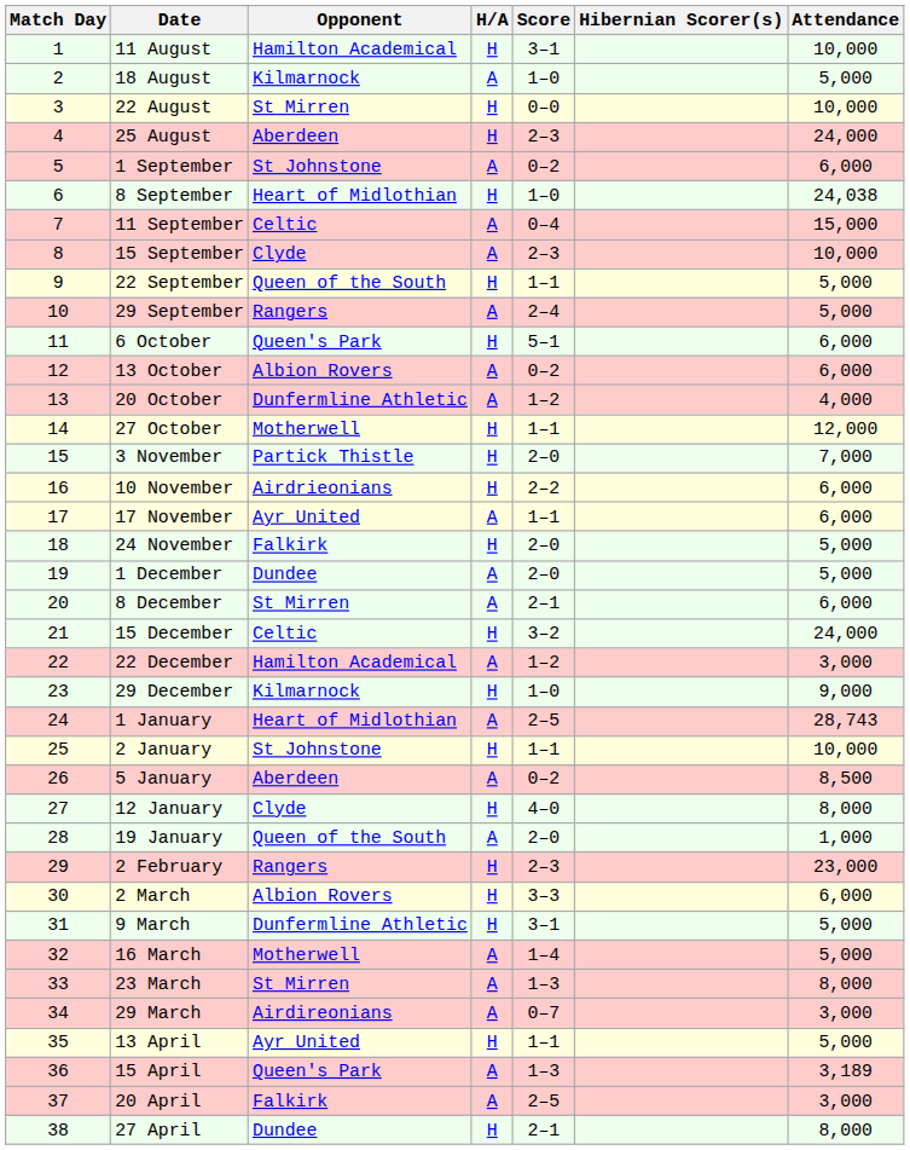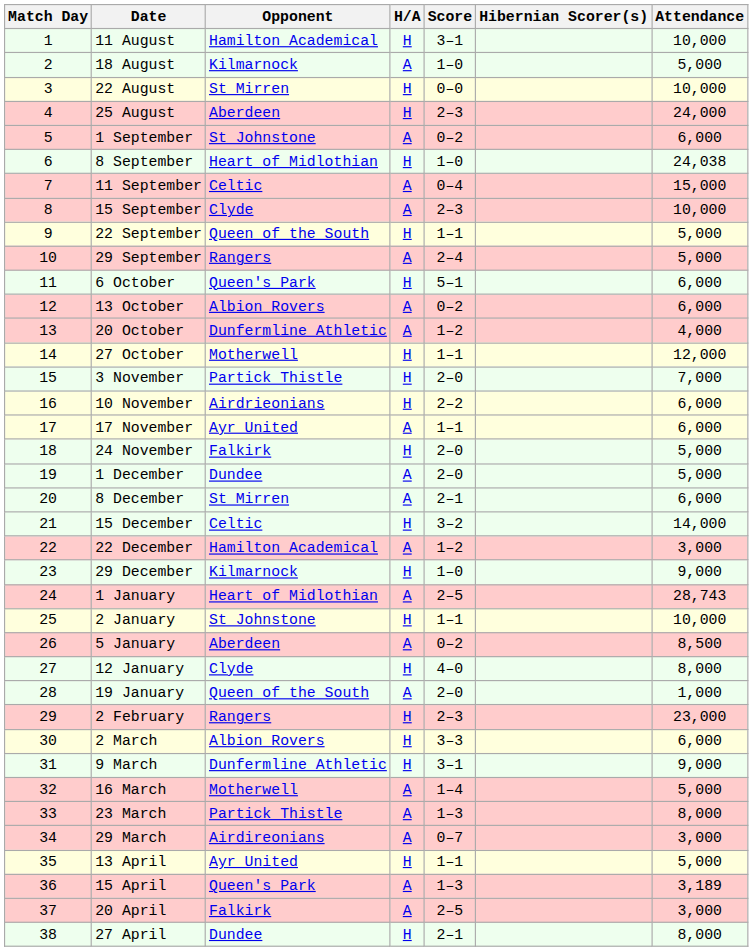 <table class="wikitable" style="text-align:center">
 <tr>
 <th>Match Day</th>
 <th>Date</th>
 <th>Opponent</th>
 <th>H/A</th>
 <th>Score</th>
 <th>Hibernian Scorer(s)</th>
 <th>Attendance</th>
 </tr>
 <tr bgcolor=#EEFFEE>
 <td>1</td>
 <td align=left>11 August</td>
 <td align=left><a href='#'>Hamilton Academical</a></td>
 <td><a href='#'>H</a></td>
 <td>3–1</td>
 <td align=left></td>
 <td>10,000</td>
 </tr>
 <tr bgcolor=#EEFFEE>
 <td>2</td>
 <td align=left>18 August</td>
 <td align=left><a href='#'>Kilmarnock</a></td>
 <td><a href='#'>A</a></td>
 <td>1–0</td>
 <td align=left></td>
 <td>5,000</td>
 </tr>
 <tr bgcolor=#FFFFDD>
 <td>3</td>
 <td align=left>22 August</td>
 <td align=left><a href='#'>St Mirren</a></td>
 <td><a href='#'>H</a></td>
 <td>0–0</td>
 <td align=left></td>
 <td>10,000</td>
 </tr>
 <tr bgcolor=#FFCCCC>
 <td>4</td>
 <td align=left>25 August</td>
 <td align=left><a href='#'>Aberdeen</a></td>
 <td><a href='#'>H</a></td>
 <td>2–3</td>
 <td align=left></td>
 <td>24,000</td>
 </tr>
 <tr bgcolor=#FFCCCC>
 <td>5</td>
 <td align=left>1 September</td>
 <td align=left><a href='#'>St Johnstone</a></td>
 <td><a href='#'>A</a></td>
 <td>0–2</td>
 <td align=left></td>
 <td>6,000</td>
 </tr>
 <tr bgcolor=#EEFFEE>
 <td>6</td>
 <td align=left>8 September</td>
 <td align=left><a href='#'>Heart of Midlothian</a></td>
 <td><a href='#'>H</a></td>
 <td>1–0</td>
 <td align=left></td>
 <td>24,038</td>
 </tr>
 <tr bgcolor=#FFCCCC>
 <td>7</td>
 <td align=left>11 September</td>
 <td align=left><a href='#'>Celtic</a></td>
 <td><a href='#'>A</a></td>
 <td>0–4</td>
 <td align=left></td>
 <td>15,000</td>
 </tr>
 <tr bgcolor=#FFCCCC>
 <td>8</td>
 <td align=left>15 September</td>
 <td align=left><a href='#'>Clyde</a></td>
 <td><a href='#'>A</a></td>
 <td>2–3</td>
 <td align=left></td>
 <td>10,000</td>
 </tr>
 <tr bgcolor=#FFFFDD>
 <td>9</td>
 <td align=left>22 September</td>
 <td align=left><a href='#'>Queen of the South</a></td>
 <td><a href='#'>H</a></td>
 <td>1–1</td>
 <td align=left></td>
 <td>5,000</td>
 </tr>
 <tr bgcolor=#FFCCCC>
 <td>10</td>
 <td align=left>29 September</td>
 <td align=left><a href='#'>Rangers</a></td>
 <td><a href='#'>A</a></td>
 <td>2–4</td>
 <td align=left></td>
 <td>5,000</td>
 </tr>
 <tr bgcolor=#EEFFEE>
 <td>11</td>
 <td align=left>6 October</td>
 <td align=left><a href='#'>Queen's Park</a></td>
 <td><a href='#'>H</a></td>
 <td>5–1</td>
 <td align=left></td>
 <td>6,000</td>
 </tr>
 <tr bgcolor=#FFCCCC>
 <td>12</td>
 <td align=left>13 October</td>
 <td align=left><a href='#'>Albion Rovers</a></td>
 <td><a href='#'>A</a></td>
 <td>0–2</td>
 <td align=left></td>
 <td>6,000</td>
 </tr>
 <tr bgcolor=#FFCCCC>
 <td>13</td>
 <td align=left>20 October</td>
 <td align=left><a href='#'>Dunfermline Athletic</a></td>
 <td><a href='#'>A</a></td>
 <td>1–2</td>
 <td align=left></td>
 <td>4,000</td>
 </tr>
 <tr bgcolor=#FFFFDD>
 <td>14</td>
 <td align=left>27 October</td>
 <td align=left><a href='#'>Motherwell</a></td>
 <td><a href='#'>H</a></td>
 <td>1–1</td>
 <td align=left></td>
 <td>12,000</td>
 </tr>
 <tr bgcolor=#EEFFEE>
 <td>15</td>
 <td align=left>3 November</td>
 <td align=left><a href='#'>Partick Thistle</a></td>
 <td><a href='#'>H</a></td>
 <td>2–0</td>
 <td align=left></td>
 <td>7,000</td>
 </tr>
 <tr bgcolor=#FFFFDD>
 <td>16</td>
 <td align=left>10 November</td>
 <td align=left><a href='#'>Airdrieonians</a></td>
 <td><a href='#'>H</a></td>
 <td>2–2</td>
 <td align=left></td>
 <td>6,000</td>
 </tr>
 <tr bgcolor=#FFFFDD>
 <td>17</td>
 <td align=left>17 November</td>
 <td align=left><a href='#'>Ayr United</a></td>
 <td><a href='#'>A</a></td>
 <td>1–1</td>
 <td align=left></td>
 <td>6,000</td>
 </tr>
 <tr bgcolor=#EEFFEE>
 <td>18</td>
 <td align=left>24 November</td>
 <td align=left><a href='#'>Falkirk</a></td>
 <td><a href='#'>H</a></td>
 <td>2–0</td>
 <td align=left></td>
 <td>5,000</td>
 </tr>
 <tr bgcolor=#EEFFEE>
 <td>19</td>
 <td align=left>1 December</td>
 <td align=left><a href='#'>Dundee</a></td>
 <td><a href='#'>A</a></td>
 <td>2–0</td>
 <td align=left></td>
 <td>5,000</td>
 </tr>
 <tr bgcolor=#EEFFEE>
 <td>20</td>
 <td align=left>8 December</td>
 <td align=left><a href='#'>St Mirren</a></td>
 <td><a href='#'>A</a></td>
 <td>2–1</td>
 <td align=left></td>
 <td>6,000</td>
 </tr>
 <tr bgcolor=#EEFFEE>
 <td>21</td>
 <td align=left>15 December</td>
 <td align=left><a href='#'>Celtic</a></td>
 <td><a href='#'>H</a></td>
 <td>3–2</td>
 <td align=left></td>
-<td>24,000</td>
+<td>14,000</td>
 </tr>
 <tr bgcolor=#FFCCCC>
 <td>22</td>
 <td align=left>22 December</td>
 <td align=left><a href='#'>Hamilton Academical</a></td>
 <td><a href='#'>A</a></td>
 <td>1–2</td>
 <td align=left></td>
 <td>3,000</td>
 </tr>
 <tr bgcolor=#EEFFEE>
 <td>23</td>
 <td align=left>29 December</td>
 <td align=left><a href='#'>Kilmarnock</a></td>
 <td><a href='#'>H</a></td>
 <td>1–0</td>
 <td align=left></td>
 <td>9,000</td>
 </tr>
 <tr bgcolor=#FFCCCC>
 <td>24</td>
 <td align=left>1 January</td>
 <td align=left><a href='#'>Heart of Midlothian</a></td>
 <td><a href='#'>A</a></td>
 <td>2–5</td>
 <td align=left></td>
 <td>28,743</td>
 </tr>
 <tr bgcolor=#FFFFDD>
 <td>25</td>
 <td align=left>2 January</td>
 <td align=left><a href='#'>St Johnstone</a></td>
 <td><a href='#'>H</a></td>
 <td>1–1</td>
 <td align=left></td>
 <td>10,000</td>
 </tr>
 <tr bgcolor=#FFCCCC>
 <td>26</td>
 <td align=left>5 January</td>
 <td align=left><a href='#'>Aberdeen</a></td>
 <td><a href='#'>A</a></td>
 <td>0–2</td>
 <td align=left></td>
 <td>8,500</td>
 </tr>
 <tr bgcolor=#EEFFEE>
 <td>27</td>
 <td align=left>12 January</td>
 <td align=left><a href='#'>Clyde</a></td>
 <td><a href='#'>H</a></td>
 <td>4–0</td>
 <td align=left></td>
 <td>8,000</td>
 </tr>
 <tr bgcolor=#EEFFEE>
 <td>28</td>
 <td align=left>19 January</td>
 <td align=left><a href='#'>Queen of the South</a></td>
 <td><a href='#'>A</a></td>
 <td>2–0</td>
 <td align=left></td>
 <td>1,000</td>
 </tr>
 <tr bgcolor=#FFCCCC>
 <td>29</td>
 <td align=left>2 February</td>
 <td align=left><a href='#'>Rangers</a></td>
 <td><a href='#'>H</a></td>
 <td>2–3</td>
 <td align=left></td>
 <td>23,000</td>
 </tr>
 <tr bgcolor=#FFFFDD>
 <td>30</td>
 <td align=left>2 March</td>
 <td align=left><a href='#'>Albion Rovers</a></td>
 <td><a href='#'>H</a></td>
 <td>3–3</td>
 <td align=left></td>
 <td>6,000</td>
 </tr>
 <tr bgcolor=#EEFFEE>
 <td>31</td>
 <td align=left>9 March</td>
 <td align=left><a href='#'>Dunfermline Athletic</a></td>
 <td><a href='#'>H</a></td>
 <td>3–1</td>
 <td align=left></td>
-<td>5,000</td>
+<td>9,000</td>
 </tr>
 <tr bgcolor=#FFCCCC>
 <td>32</td>
 <td align=left>16 March</td>
 <td align=left><a href='#'>Motherwell</a></td>
 <td><a href='#'>A</a></td>
 <td>1–4</td>
 <td align=left></td>
 <td>5,000</td>
 </tr>
 <tr bgcolor=#FFCCCC>
 <td>33</td>
 <td align=left>23 March</td>
-<td align=left><a href='#'>St Mirren</a></td>
+<td align=left><a href='#'>Partick Thistle</a></td>
 <td><a href='#'>A</a></td>
 <td>1–3</td>
 <td align=left></td>
 <td>8,000</td>
 </tr>
 <tr bgcolor=#FFCCCC>
 <td>34</td>
 <td align=left>29 March</td>
 <td align=left><a href='#'>Airdireonians</a></td>
 <td><a href='#'>A</a></td>
 <td>0–7</td>
 <td align=left></td>
 <td>3,000</td>
 </tr>
 <tr bgcolor=#FFFFDD>
 <td>35</td>
 <td align=left>13 April</td>
 <td align=left><a href='#'>Ayr United</a></td>
 <td><a href='#'>H</a></td>
 <td>1–1</td>
 <td align=left></td>
 <td>5,000</td>
 </tr>
 <tr bgcolor=#FFCCCC>
 <td>36</td>
 <td align=left>15 April</td>
 <td align=left><a href='#'>Queen's Park</a></td>
 <td><a href='#'>A</a></td>
 <td>1–3</td>
 <td align=left></td>
 <td>3,189</td>
 </tr>
 <tr bgcolor=#FFCCCC>
 <td>37</td>
 <td align=left>20 April</td>
 <td align=left><a href='#'>Falkirk</a></td>
 <td><a href='#'>A</a></td>
 <td>2–5</td>
 <td align=left></td>
 <td>3,000</td>
 </tr>
 <tr bgcolor=#EEFFEE>
 <td>38</td>
 <td align=left>27 April</td>
 <td align=left><a href='#'>Dundee</a></td>
 <td><a href='#'>H</a></td>
 <td>2–1</td>
 <td align=left></td>
 <td>8,000</td>
 </tr>
 </table>
